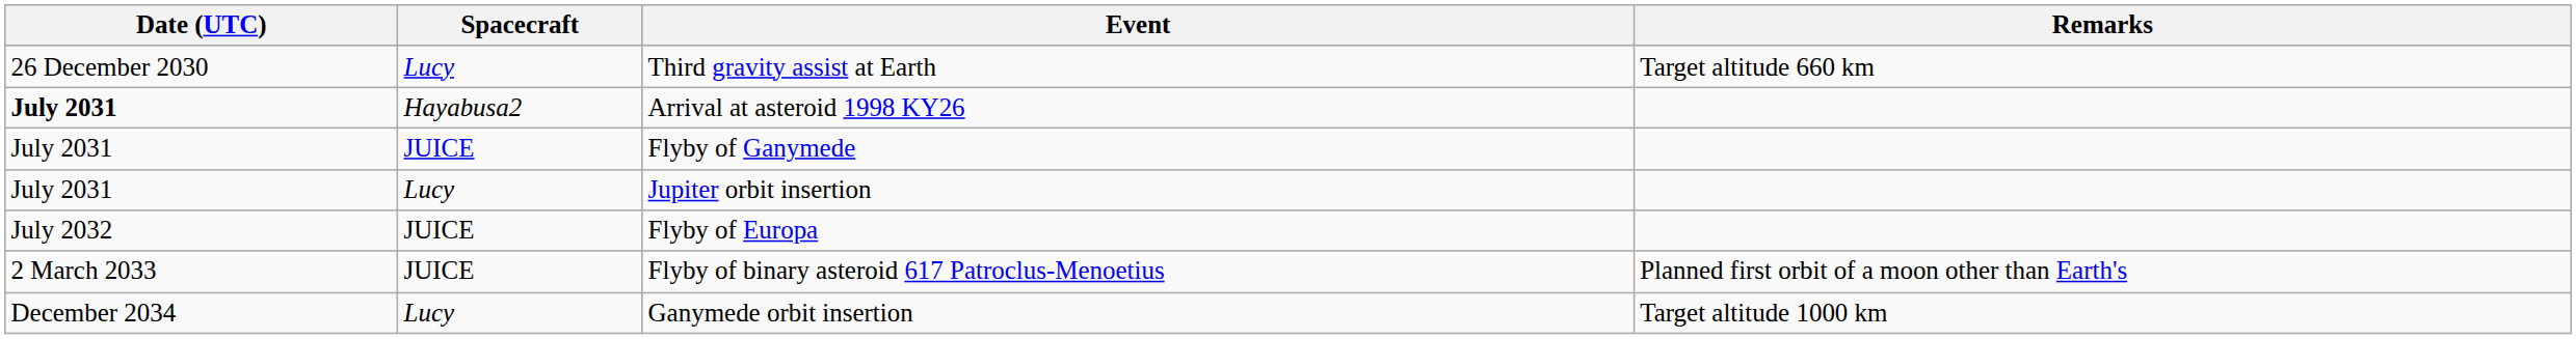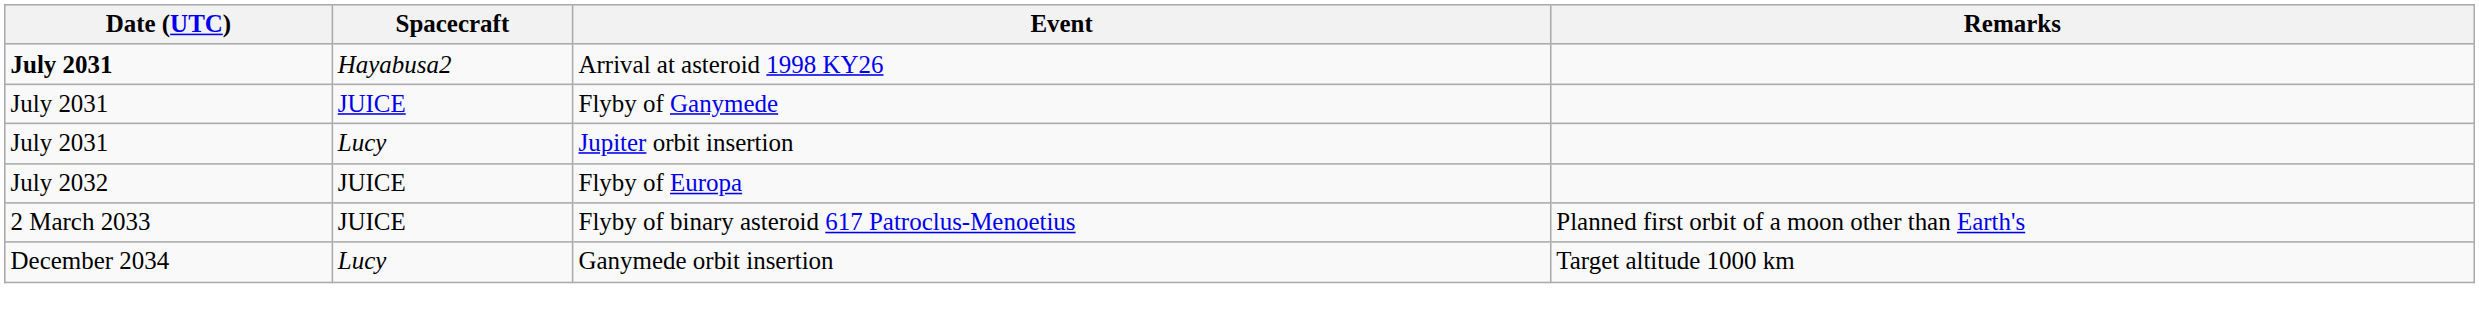 <table class="wikitable" style="width:100%;">
 <tr>
 <th>Date (<a href='#'>UTC</a>)</th>
 <th>Spacecraft</th>
 <th>Event</th>
 <th>Remarks</th>
-</tr>
-<tr>
-<td>26 December 2030</td>
-<td><em><a href='#'>Lucy</a></em></td>
-<td>Third <a href='#'>gravity assist</a> at Earth</td>
-<td>Target altitude 660 km</td>
 </tr>
 <tr>
 <td><strong>July 2031</strong></td>
 <td><em>Hayabusa2</em></td>
 <td>Arrival at asteroid <a href='#'>1998 KY26</a></td>
 <td></td>
 </tr>
 <tr>
 <td>July 2031</td>
 <td><a href='#'>JUICE</a></td>
 <td>Flyby of <a href='#'>Ganymede</a></td>
 <td></td>
 </tr>
 <tr>
 <td>July 2031</td>
 <td><em>Lucy</em></td>
 <td><a href='#'>Jupiter</a> orbit insertion</td>
 <td></td>
 </tr>
 <tr>
 <td>July 2032</td>
 <td>JUICE</td>
 <td>Flyby of <a href='#'>Europa</a></td>
 <td></td>
 </tr>
 <tr>
 <td>2 March 2033</td>
 <td>JUICE</td>
 <td>Flyby of binary asteroid <a href='#'>617 Patroclus-Menoetius</a></td>
 <td>Planned first orbit of a moon other than <a href='#'>Earth's</a></td>
 </tr>
 <tr>
 <td>December 2034</td>
 <td><em>Lucy</em></td>
 <td>Ganymede orbit insertion</td>
 <td>Target altitude 1000 km</td>
 </tr>
 </table>
